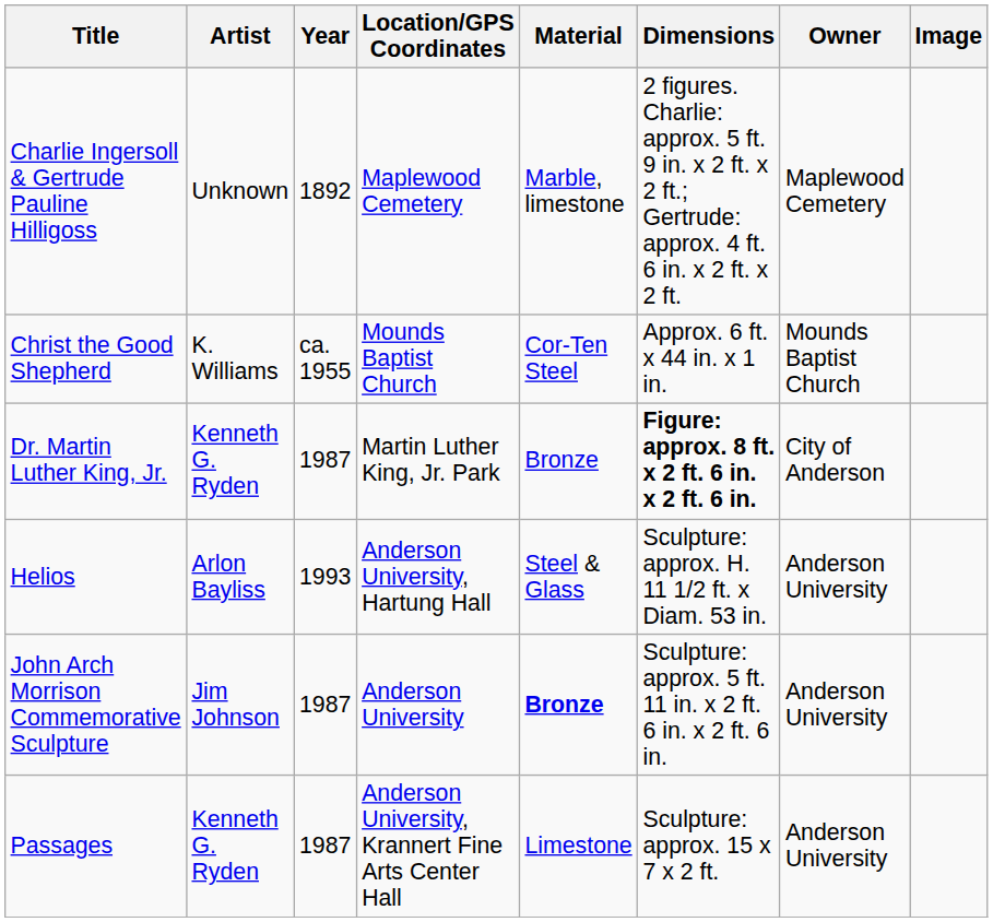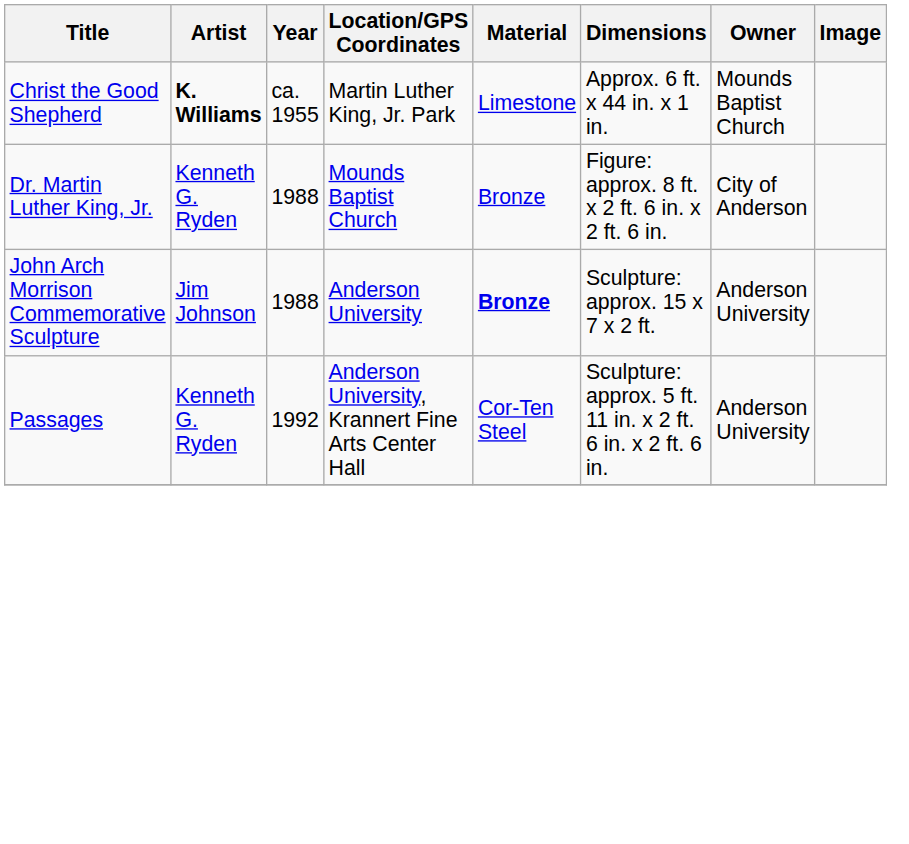 <table class="wikitable sortable">
 <tr>
 <th>Title</th>
 <th>Artist</th>
 <th>Year</th>
 <th>Location/GPS Coordinates</th>
 <th>Material</th>
 <th>Dimensions</th>
 <th>Owner</th>
 <th>Image</th>
 </tr>
 <tr>
-<td><a href='#'>Charlie Ingersoll & Gertrude Pauline Hilligoss</a></td>
-<td>Unknown</td>
-<td>1892</td>
-<td><a href='#'>Maplewood Cemetery</a> </td>
-<td><a href='#'>Marble</a>, limestone</td>
-<td>2 figures. Charlie: approx. 5 ft. 9 in. x 2 ft. x 2 ft.; Gertrude: approx. 4 ft. 6 in. x 2 ft. x 2 ft.</td>
-<td>Maplewood Cemetery</td>
-<td></td>
-</tr>
-<tr>
 <td><a href='#'>Christ the Good Shepherd</a></td>
-<td>K. Williams</td>
+<td><strong>K. Williams</strong></td>
 <td>ca. 1955</td>
-<td><a href='#'>Mounds Baptist Church</a> </td>
-<td><a href='#'>Cor-Ten Steel</a></td>
+<td>Martin Luther King, Jr. Park </td>
+<td><a href='#'>Limestone</a></td>
 <td>Approx. 6 ft. x 44 in. x 1 in.</td>
 <td>Mounds Baptist Church</td>
 <td></td>
 </tr>
 <tr>
 <td><a href='#'>Dr. Martin Luther King, Jr.</a></td>
 <td><a href='#'>Kenneth G. Ryden</a></td>
-<td>1987</td>
-<td>Martin Luther King, Jr. Park </td>
+<td>1988</td>
+<td><a href='#'>Mounds Baptist Church</a> </td>
 <td><a href='#'>Bronze</a></td>
-<td><strong>Figure: approx. 8 ft. x 2 ft. 6 in. x 2 ft. 6 in.</strong></td>
+<td>Figure: approx. 8 ft. x 2 ft. 6 in. x 2 ft. 6 in.</td>
 <td>City of Anderson</td>
-<td></td>
-</tr>
-<tr>
-<td><a href='#'>Helios</a></td>
-<td><a href='#'>Arlon Bayliss</a></td>
-<td>1993</td>
-<td><a href='#'>Anderson University</a>, Hartung Hall </td>
-<td><a href='#'>Steel</a> & <a href='#'>Glass</a></td>
-<td>Sculpture: approx. H. 11 1/2 ft. x Diam. 53 in.</td>
-<td>Anderson University</td>
 <td></td>
 </tr>
 <tr>
 <td><a href='#'>John Arch Morrison Commemorative Sculpture</a></td>
 <td><a href='#'>Jim Johnson</a></td>
-<td>1987</td>
+<td>1988</td>
 <td><a href='#'>Anderson University</a></td>
 <td><strong><a href='#'>Bronze</a></strong></td>
-<td>Sculpture: approx. 5 ft. 11 in. x 2 ft. 6 in. x 2 ft. 6 in.</td>
+<td>Sculpture: approx. 15 x 7 x 2 ft.</td>
 <td>Anderson University</td>
 <td></td>
 </tr>
 <tr>
 <td><a href='#'>Passages</a></td>
 <td><a href='#'>Kenneth G. Ryden</a></td>
-<td>1987</td>
+<td>1992</td>
 <td><a href='#'>Anderson University</a>, Krannert Fine Arts Center Hall</td>
-<td><a href='#'>Limestone</a></td>
-<td>Sculpture: approx. 15 x 7 x 2 ft.</td>
+<td><a href='#'>Cor-Ten Steel</a></td>
+<td>Sculpture: approx. 5 ft. 11 in. x 2 ft. 6 in. x 2 ft. 6 in.</td>
 <td>Anderson University</td>
 <td></td>
 </tr>
 <tr>
 </tr>
 </table>
